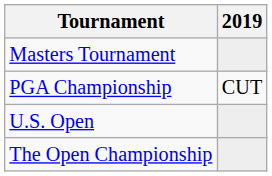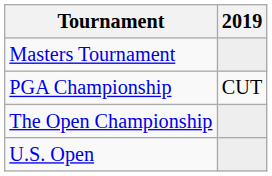 <table class="wikitable" style="font-size:95%;text-align:center;">
 <tr>
 <th>Tournament</th>
 <th>2019</th>
 </tr>
 <tr>
 <td align=left><a href='#'>Masters Tournament</a></td>
 <td style="background:#eeeeee;"></td>
 </tr>
 <tr>
 <td align=left><a href='#'>PGA Championship</a></td>
 <td>CUT</td>
 </tr>
 <tr>
+<td align=left><a href='#'>The Open Championship</a></td>
+<td style="background:#eeeeee;"></td>
+</tr>
+<tr>
 <td align=left><a href='#'>U.S. Open</a></td>
 <td style="background:#eeeeee;"></td>
 </tr>
-<tr>
-<td align=left><a href='#'>The Open Championship</a></td>
-<td style="background:#eeeeee;"></td>
-</tr>
 </table>
